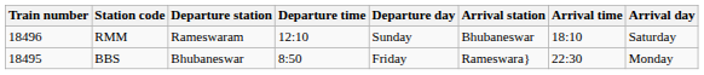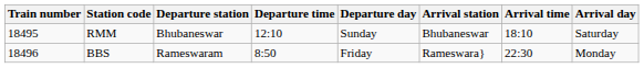 <table class="wikitable">
 <tr>
 <th>Train number</th>
 <th>Station code</th>
 <th>Departure station</th>
 <th>Departure time</th>
 <th>Departure day</th>
 <th>Arrival station</th>
 <th>Arrival time</th>
 <th>Arrival day</th>
 </tr>
 <tr>
-<td>18496</td>
+<td>18495</td>
 <td>RMM</td>
-<td>Rameswaram</td>
+<td>Bhubaneswar</td>
 <td>12:10</td>
 <td>Sunday</td>
 <td>Bhubaneswar</td>
 <td>18:10</td>
 <td>Saturday</td>
 </tr>
 <tr>
-<td>18495</td>
+<td>18496</td>
 <td>BBS</td>
-<td>Bhubaneswar</td>
+<td>Rameswaram</td>
 <td>8:50</td>
 <td>Friday</td>
 <td>Rameswara}</td>
 <td>22:30</td>
 <td>Monday</td>
 </tr>
 </table>
